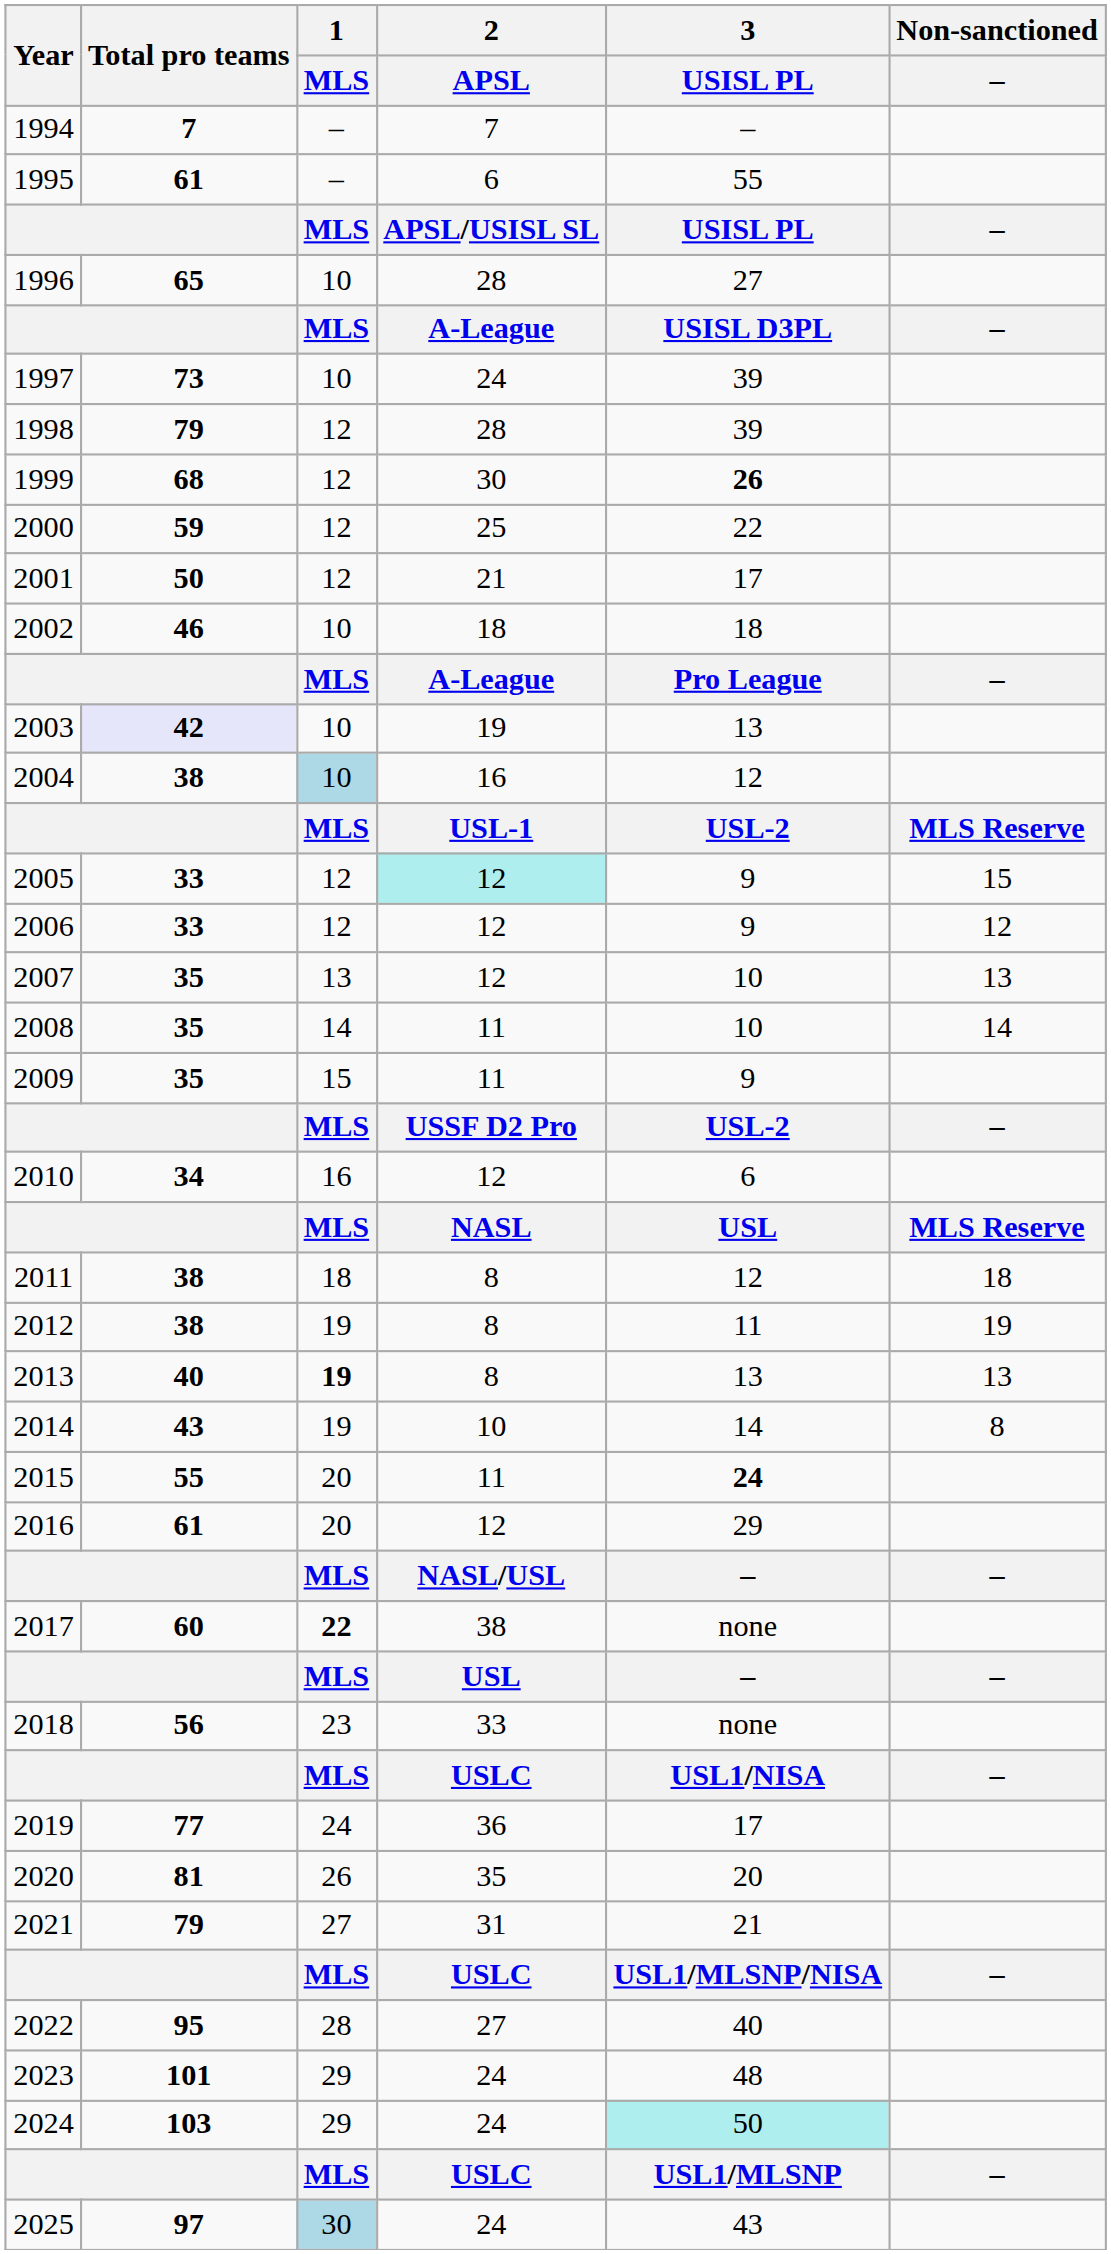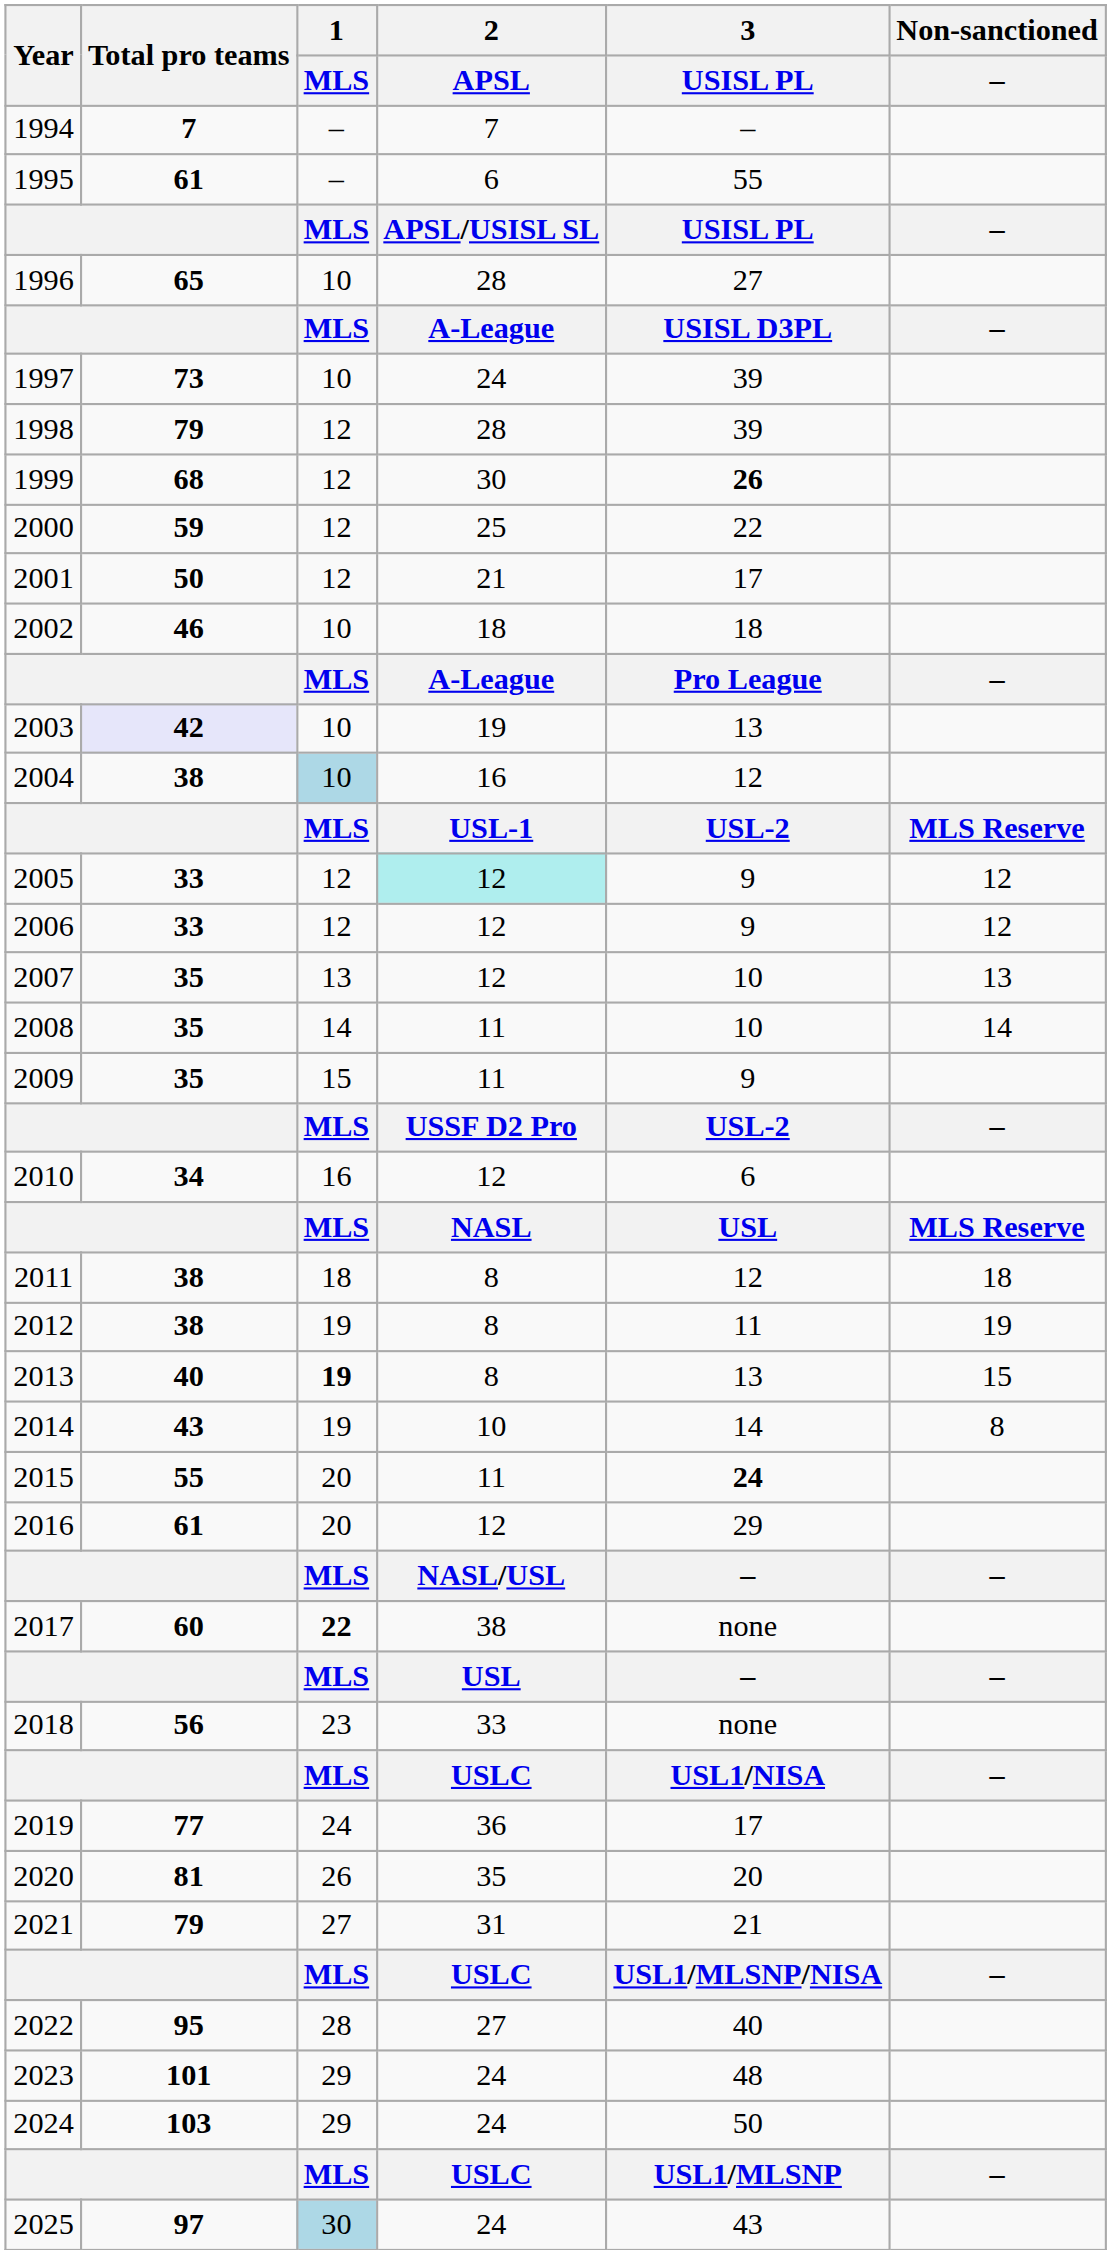 <table class="wikitable" style="width=250px; margin:0 1em 1em; font-size:90%; text-align:center;">
 <tr>
 <th rowspan=2>Year</th>
 <th rowspan=2>Total pro teams</th>
 <th>1</th>
 <th>2</th>
 <th>3</th>
 <th>Non-sanctioned</th>
 </tr>
 <tr>
 <th><a href='#'>MLS</a></th>
 <th><a href='#'>APSL</a></th>
 <th><a href='#'>USISL PL</a></th>
 <th>–</th>
 </tr>
 <tr>
 <td>1994</td>
 <td><strong>7</strong></td>
 <td>–</td>
 <td>7</td>
 <td>–</td>
 <td></td>
 </tr>
 <tr>
 <td>1995</td>
 <td><strong>61</strong></td>
 <td>–</td>
 <td>6</td>
 <td>55</td>
 <td></td>
 </tr>
 <tr>
 <th colspan="2"></th>
 <th><a href='#'>MLS</a></th>
 <th><a href='#'>APSL</a>/<a href='#'>USISL SL</a></th>
 <th><a href='#'>USISL PL</a></th>
 <th>–</th>
 </tr>
 <tr>
 <td>1996</td>
 <td><strong>65</strong></td>
 <td>10</td>
 <td>28</td>
 <td>27</td>
 <td></td>
 </tr>
 <tr>
 <th colspan="2"></th>
 <th><a href='#'>MLS</a></th>
 <th><a href='#'>A-League</a></th>
 <th><a href='#'>USISL D3PL</a></th>
 <th>–</th>
 </tr>
 <tr>
 <td>1997</td>
 <td><strong>73</strong></td>
 <td>10</td>
 <td>24</td>
 <td>39</td>
 <td></td>
 </tr>
 <tr>
 <td>1998</td>
 <td><strong>79</strong></td>
 <td>12</td>
 <td>28</td>
 <td>39</td>
 <td></td>
 </tr>
 <tr>
 <td>1999</td>
 <td><strong>68</strong></td>
 <td>12</td>
 <td>30</td>
 <td><strong>26</strong></td>
 <td></td>
 </tr>
 <tr>
 <td>2000</td>
 <td><strong>59</strong></td>
 <td>12</td>
 <td>25</td>
 <td>22</td>
 <td></td>
 </tr>
 <tr>
 <td>2001</td>
 <td><strong>50</strong></td>
 <td>12</td>
 <td>21</td>
 <td>17</td>
 <td></td>
 </tr>
 <tr>
 <td>2002</td>
 <td><strong>46</strong></td>
 <td>10</td>
 <td>18</td>
 <td>18</td>
 <td></td>
 </tr>
 <tr>
 <th colspan="2"></th>
 <th><a href='#'>MLS</a></th>
 <th><a href='#'>A-League</a></th>
 <th><a href='#'>Pro League</a></th>
 <th>–</th>
 </tr>
 <tr>
 <td>2003</td>
 <td style="background: lavender;"><strong>42</strong></td>
 <td>10</td>
 <td>19</td>
 <td>13</td>
 <td></td>
 </tr>
 <tr>
 <td>2004</td>
 <td><strong>38</strong></td>
 <td style="background: lightblue;">10</td>
 <td>16</td>
 <td>12</td>
 <td></td>
 </tr>
 <tr>
 <th colspan="2"></th>
 <th><a href='#'>MLS</a></th>
 <th><a href='#'>USL-1</a></th>
 <th><a href='#'>USL-2</a></th>
 <th><a href='#'>MLS Reserve</a></th>
 </tr>
 <tr>
 <td>2005</td>
 <td><strong>33</strong></td>
 <td>12</td>
 <td style="background: paleturquoise;">12</td>
 <td>9</td>
-<td>15</td>
+<td>12</td>
 </tr>
 <tr>
 <td>2006</td>
 <td><strong>33</strong></td>
 <td>12</td>
 <td>12</td>
 <td>9</td>
 <td>12</td>
 </tr>
 <tr>
 <td>2007</td>
 <td><strong>35</strong></td>
 <td>13</td>
 <td>12</td>
 <td>10</td>
 <td>13</td>
 </tr>
 <tr>
 <td>2008</td>
 <td><strong>35</strong></td>
 <td>14</td>
 <td>11</td>
 <td>10</td>
 <td>14</td>
 </tr>
 <tr>
 <td>2009</td>
 <td><strong>35</strong></td>
 <td>15</td>
 <td>11</td>
 <td>9</td>
 <td></td>
 </tr>
 <tr>
 <th colspan="2"></th>
 <th><a href='#'>MLS</a></th>
 <th><a href='#'>USSF D2 Pro</a></th>
 <th><a href='#'>USL-2</a></th>
 <th>–</th>
 </tr>
 <tr>
 <td>2010</td>
 <td><strong>34</strong></td>
 <td>16</td>
 <td>12</td>
 <td>6</td>
 <td></td>
 </tr>
 <tr>
 <th colspan="2"></th>
 <th><a href='#'>MLS</a></th>
 <th><a href='#'>NASL</a></th>
 <th><a href='#'>USL</a></th>
 <th><a href='#'>MLS Reserve</a></th>
 </tr>
 <tr>
 <td>2011</td>
 <td><strong>38</strong></td>
 <td>18</td>
 <td>8</td>
 <td>12</td>
 <td>18</td>
 </tr>
 <tr>
 <td>2012</td>
 <td><strong>38</strong></td>
 <td>19</td>
 <td>8</td>
 <td>11</td>
 <td>19</td>
 </tr>
 <tr>
 <td>2013</td>
 <td><strong>40</strong></td>
 <td><strong>19</strong></td>
 <td>8</td>
 <td>13</td>
-<td>13</td>
+<td>15</td>
 </tr>
 <tr>
 <td>2014</td>
 <td><strong>43</strong></td>
 <td>19</td>
 <td>10</td>
 <td>14</td>
 <td>8</td>
 </tr>
 <tr>
 <td>2015</td>
 <td><strong>55</strong></td>
 <td>20</td>
 <td>11</td>
 <td><strong>24</strong></td>
 <td></td>
 </tr>
 <tr>
 <td>2016</td>
 <td><strong>61</strong></td>
 <td>20</td>
 <td>12</td>
 <td>29</td>
 <td></td>
 </tr>
 <tr>
 <th colspan="2"></th>
 <th><a href='#'>MLS</a></th>
 <th><a href='#'>NASL</a>/<a href='#'>USL</a></th>
 <th>–</th>
 <th>–</th>
 </tr>
 <tr>
 <td>2017</td>
 <td><strong>60</strong></td>
 <td><strong>22</strong></td>
 <td>38</td>
 <td>none</td>
 <td></td>
 </tr>
 <tr>
 <th colspan="2"></th>
 <th><a href='#'>MLS</a></th>
 <th><a href='#'>USL</a></th>
 <th>–</th>
 <th>–</th>
 </tr>
 <tr>
 <td>2018</td>
 <td><strong>56</strong></td>
 <td>23</td>
 <td>33</td>
 <td>none</td>
 <td></td>
 </tr>
 <tr>
 <th colspan="2"></th>
 <th><a href='#'>MLS</a></th>
 <th><a href='#'>USLC</a></th>
 <th><a href='#'>USL1</a>/<a href='#'>NISA</a></th>
 <th>–</th>
 </tr>
 <tr>
 <td>2019</td>
 <td><strong>77</strong></td>
 <td>24</td>
 <td>36</td>
 <td>17 </td>
 <td></td>
 </tr>
 <tr>
 <td>2020</td>
 <td><strong>81</strong></td>
 <td>26</td>
 <td>35</td>
 <td>20</td>
 <td></td>
 </tr>
 <tr>
 <td>2021</td>
 <td><strong>79</strong></td>
 <td>27</td>
 <td>31</td>
 <td>21</td>
 <td></td>
 </tr>
 <tr>
 <th colspan="2"></th>
 <th><a href='#'>MLS</a></th>
 <th><a href='#'>USLC</a></th>
 <th><a href='#'>USL1</a>/<a href='#'>MLSNP</a>/<a href='#'>NISA</a></th>
 <th>–</th>
 </tr>
 <tr>
 <td>2022</td>
 <td><strong>95</strong></td>
 <td>28</td>
 <td>27</td>
 <td>40</td>
 <td></td>
 </tr>
 <tr>
 <td>2023</td>
 <td><strong>101</strong></td>
 <td>29</td>
 <td>24</td>
 <td>48</td>
 <td></td>
 </tr>
 <tr>
 <td>2024</td>
 <td><strong>103</strong></td>
 <td>29</td>
 <td>24</td>
-<td style="background: paleturquoise;">50</td>
+<td>50</td>
 <td></td>
 </tr>
 <tr>
 <th colspan="2"></th>
 <th><a href='#'>MLS</a></th>
 <th><a href='#'>USLC</a></th>
 <th><a href='#'>USL1</a>/<a href='#'>MLSNP</a></th>
 <th>–</th>
 </tr>
 <tr>
 <td>2025</td>
 <td><strong>97</strong></td>
 <td style="background: lightblue;">30</td>
 <td>24</td>
 <td>43</td>
 <td></td>
 </tr>
 </table>
